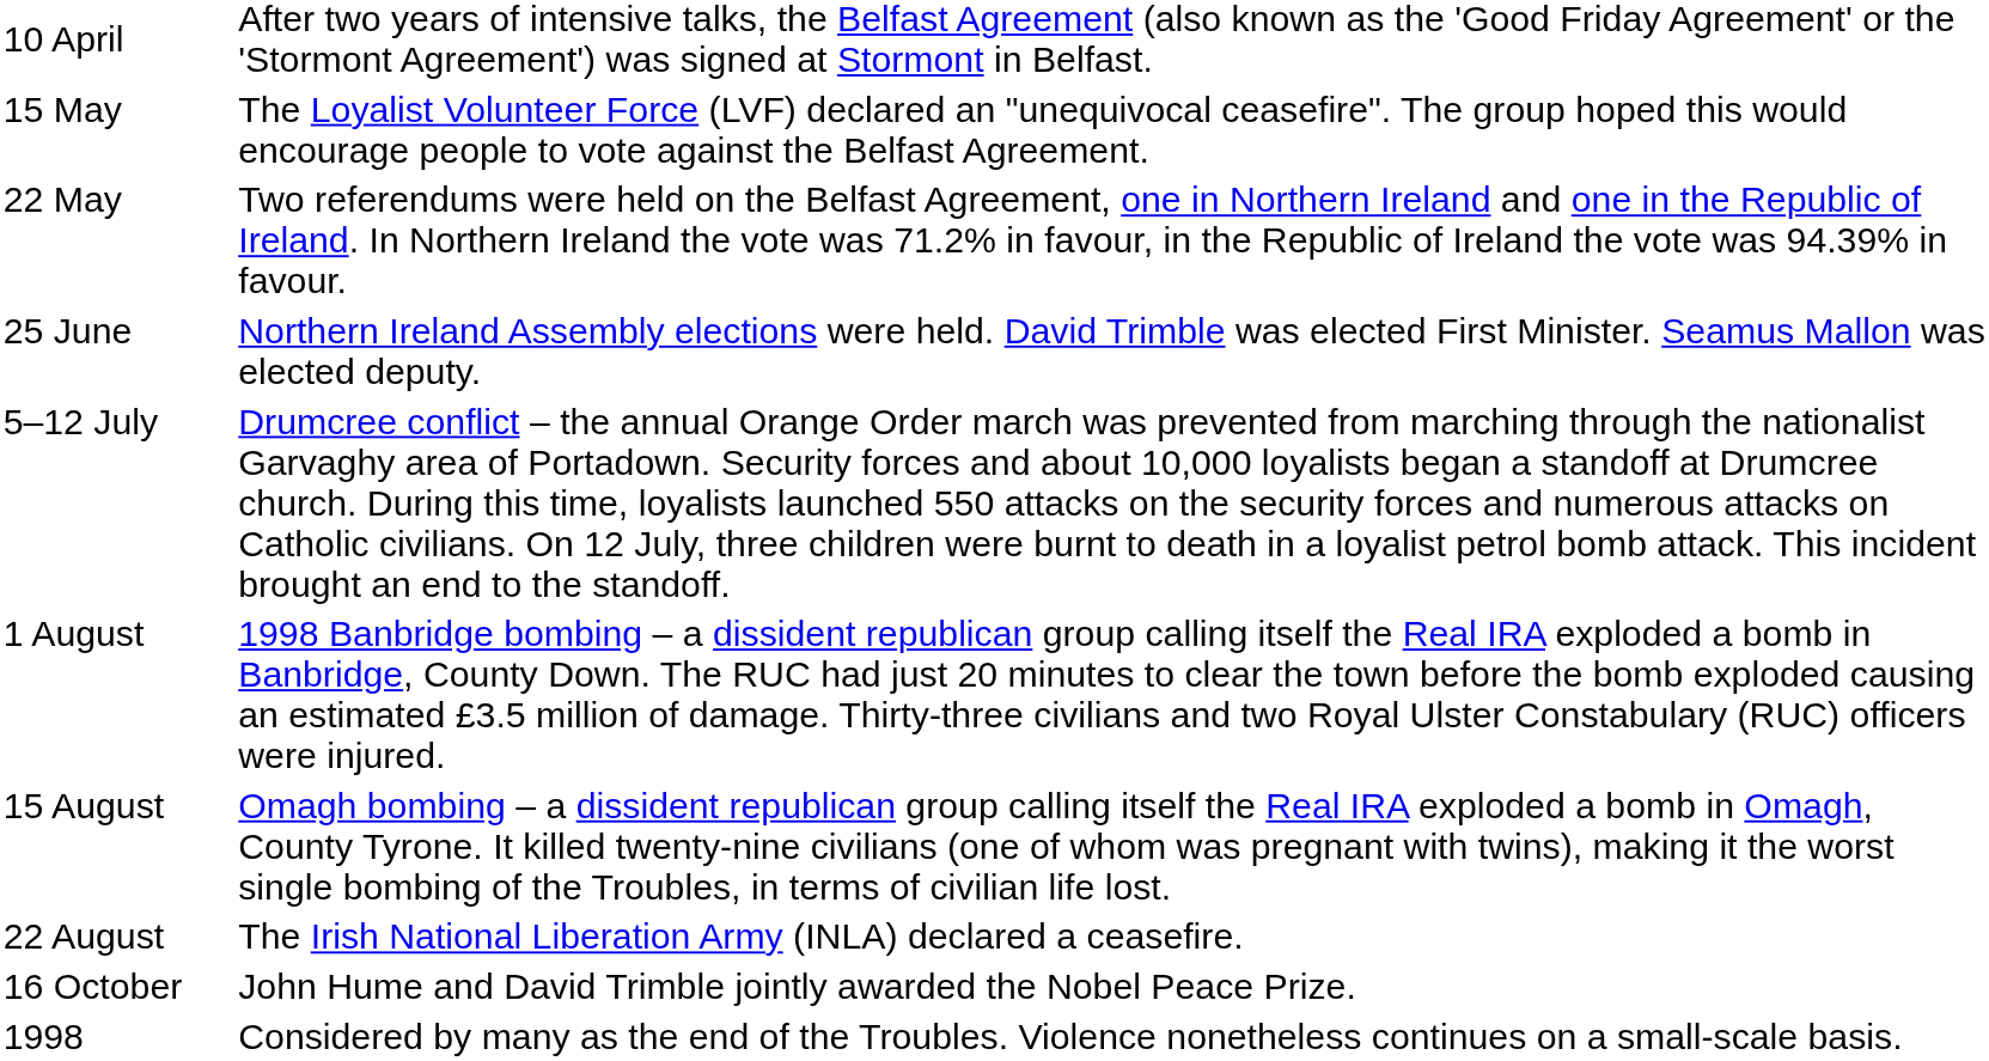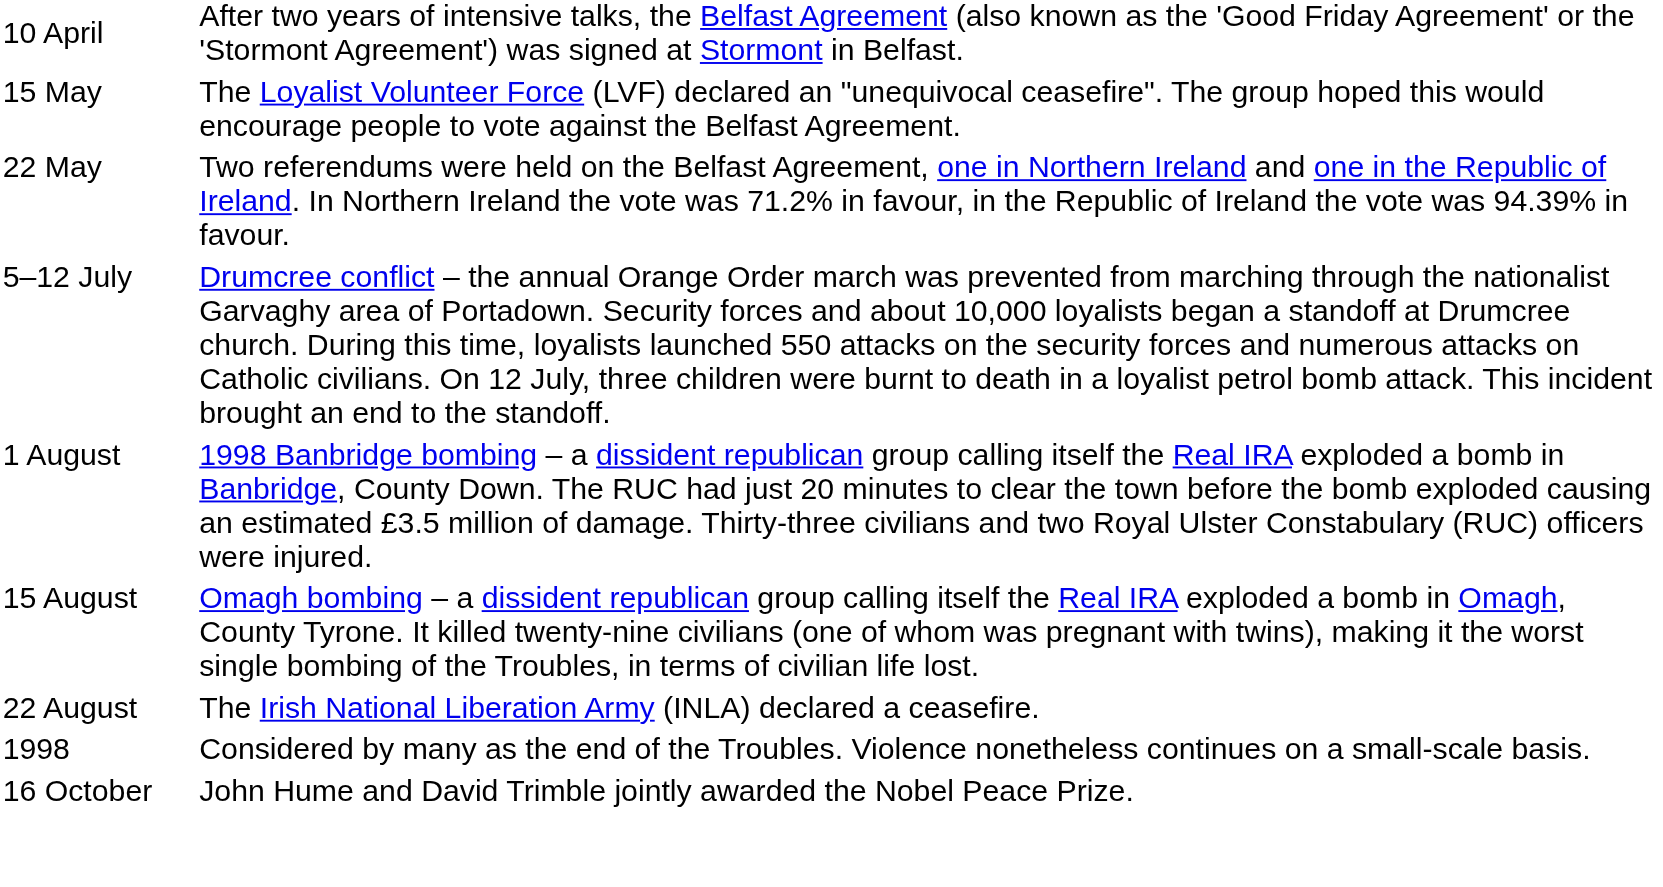 <table width=100%>
 <tr>
 <td style="width:100px; valign=top">10 April</td>
 <td>After two years of intensive talks, the <a href='#'>Belfast Agreement</a> (also known as the 'Good Friday Agreement' or the 'Stormont Agreement') was signed at <a href='#'>Stormont</a> in Belfast.</td>
 </tr>
 <tr>
 <td valign="top">15 May</td>
 <td>The <a href='#'>Loyalist Volunteer Force</a> (LVF) declared an "unequivocal ceasefire". The group hoped this would encourage people to vote against the Belfast Agreement.</td>
 </tr>
 <tr>
 <td valign="top">22 May</td>
 <td>Two referendums were held on the Belfast Agreement, <a href='#'>one in Northern Ireland</a> and <a href='#'>one in the Republic of Ireland</a>. In Northern Ireland the vote was 71.2% in favour, in the Republic of Ireland the vote was 94.39% in favour.</td>
-</tr>
-<tr>
-<td valign="top">25 June</td>
-<td><a href='#'>Northern Ireland Assembly elections</a> were held. <a href='#'>David Trimble</a> was elected First Minister. <a href='#'>Seamus Mallon</a> was elected deputy.</td>
 </tr>
 <tr>
 <td valign="top">5–12 July</td>
 <td><a href='#'>Drumcree conflict</a> – the annual Orange Order march was prevented from marching through the nationalist Garvaghy area of Portadown. Security forces and about 10,000 loyalists began a standoff at Drumcree church. During this time, loyalists launched 550 attacks on the security forces and numerous attacks on Catholic civilians. On 12 July, three children were burnt to death in a loyalist petrol bomb attack. This incident brought an end to the standoff.</td>
 </tr>
 <tr>
 <td valign="top">1 August</td>
 <td><a href='#'>1998 Banbridge bombing</a> – a <a href='#'>dissident republican</a> group calling itself the <a href='#'>Real IRA</a> exploded a bomb in <a href='#'>Banbridge</a>, County Down. The RUC had just 20 minutes to clear the town before the bomb exploded causing an estimated £3.5 million of damage. Thirty-three civilians and two Royal Ulster Constabulary (RUC) officers were injured.</td>
 </tr>
 <tr>
 <td valign="top">15 August</td>
 <td><a href='#'>Omagh bombing</a> – a <a href='#'>dissident republican</a> group calling itself the <a href='#'>Real IRA</a> exploded a bomb in <a href='#'>Omagh</a>, County Tyrone. It killed twenty-nine civilians (one of whom was pregnant with twins), making it the worst single bombing of the Troubles, in terms of civilian life lost.</td>
 </tr>
 <tr>
 <td valign="top">22 August</td>
 <td>The <a href='#'>Irish National Liberation Army</a> (INLA) declared a ceasefire.</td>
 </tr>
 <tr>
+<td valign="top">1998</td>
+<td>Considered by many as the end of the Troubles. Violence nonetheless continues on a small-scale basis.</td>
+</tr>
+<tr>
 <td valign="top">16 October</td>
 <td>John Hume and David Trimble jointly awarded the Nobel Peace Prize.</td>
 </tr>
-<tr>
-<td valign="top">1998</td>
-<td>Considered by many as the end of the Troubles. Violence nonetheless continues on a small-scale basis.</td>
-</tr>
 </table>
